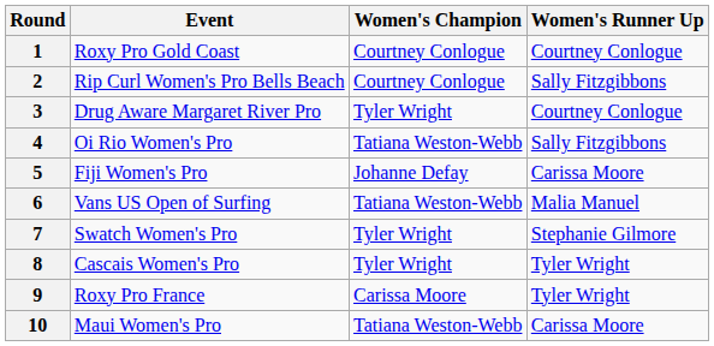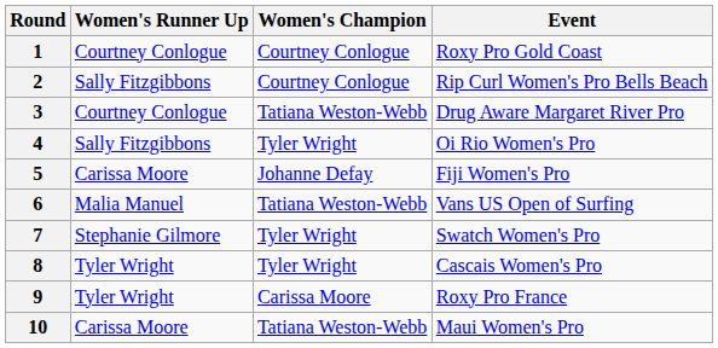 <table class="wikitable">
 <tr>
 <th>Round</th>
+<th>Women's Runner Up</th>
+<th>Women's Champion</th>
 <th>Event</th>
-<th>Women's Champion</th>
-<th>Women's Runner Up</th>
 </tr>
 <tr>
 <th>1</th>
-<td> <a href='#'>Roxy Pro Gold Coast</a></td>
 <td> <a href='#'>Courtney Conlogue</a></td>
 <td> <a href='#'>Courtney Conlogue</a></td>
+<td> <a href='#'>Roxy Pro Gold Coast</a></td>
 </tr>
 <tr>
 <th>2</th>
+<td> <a href='#'>Sally Fitzgibbons</a></td>
+<td> <a href='#'>Courtney Conlogue</a></td>
 <td> <a href='#'>Rip Curl Women's Pro Bells Beach</a></td>
-<td> <a href='#'>Courtney Conlogue</a></td>
-<td> <a href='#'>Sally Fitzgibbons</a></td>
 </tr>
 <tr>
 <th>3</th>
+<td> <a href='#'>Courtney Conlogue</a></td>
+<td> <a href='#'>Tatiana Weston-Webb</a></td>
 <td> <a href='#'>Drug Aware Margaret River Pro</a></td>
-<td> <a href='#'>Tyler Wright</a></td>
-<td> <a href='#'>Courtney Conlogue</a></td>
 </tr>
 <tr>
 <th>4</th>
+<td> <a href='#'>Sally Fitzgibbons</a></td>
+<td> <a href='#'>Tyler Wright</a></td>
 <td> <a href='#'>Oi Rio Women's Pro</a></td>
-<td> <a href='#'>Tatiana Weston-Webb</a></td>
-<td> <a href='#'>Sally Fitzgibbons</a></td>
 </tr>
 <tr>
 <th>5</th>
+<td> <a href='#'>Carissa Moore</a></td>
+<td> <a href='#'>Johanne Defay</a></td>
 <td> <a href='#'>Fiji Women's Pro</a></td>
-<td> <a href='#'>Johanne Defay</a></td>
-<td> <a href='#'>Carissa Moore</a></td>
 </tr>
 <tr>
 <th>6</th>
+<td> <a href='#'>Malia Manuel</a></td>
+<td> <a href='#'>Tatiana Weston-Webb</a></td>
 <td> <a href='#'>Vans US Open of Surfing</a></td>
-<td> <a href='#'>Tatiana Weston-Webb</a></td>
-<td> <a href='#'>Malia Manuel</a></td>
 </tr>
 <tr>
 <th>7</th>
+<td> <a href='#'>Stephanie Gilmore</a></td>
+<td> <a href='#'>Tyler Wright</a></td>
 <td> <a href='#'>Swatch Women's Pro</a></td>
-<td> <a href='#'>Tyler Wright</a></td>
-<td> <a href='#'>Stephanie Gilmore</a></td>
 </tr>
 <tr>
 <th>8</th>
-<td> <a href='#'>Cascais Women's Pro</a></td>
 <td> <a href='#'>Tyler Wright</a></td>
 <td> <a href='#'>Tyler Wright</a></td>
+<td> <a href='#'>Cascais Women's Pro</a></td>
 </tr>
 <tr>
 <th>9</th>
+<td> <a href='#'>Tyler Wright</a></td>
+<td> <a href='#'>Carissa Moore</a></td>
 <td> <a href='#'>Roxy Pro France</a></td>
-<td> <a href='#'>Carissa Moore</a></td>
-<td> <a href='#'>Tyler Wright</a></td>
 </tr>
 <tr>
 <th>10</th>
+<td> <a href='#'>Carissa Moore</a></td>
+<td> <a href='#'>Tatiana Weston-Webb</a></td>
 <td> <a href='#'>Maui Women's Pro</a></td>
-<td> <a href='#'>Tatiana Weston-Webb</a></td>
-<td> <a href='#'>Carissa Moore</a></td>
 </tr>
 </table>
